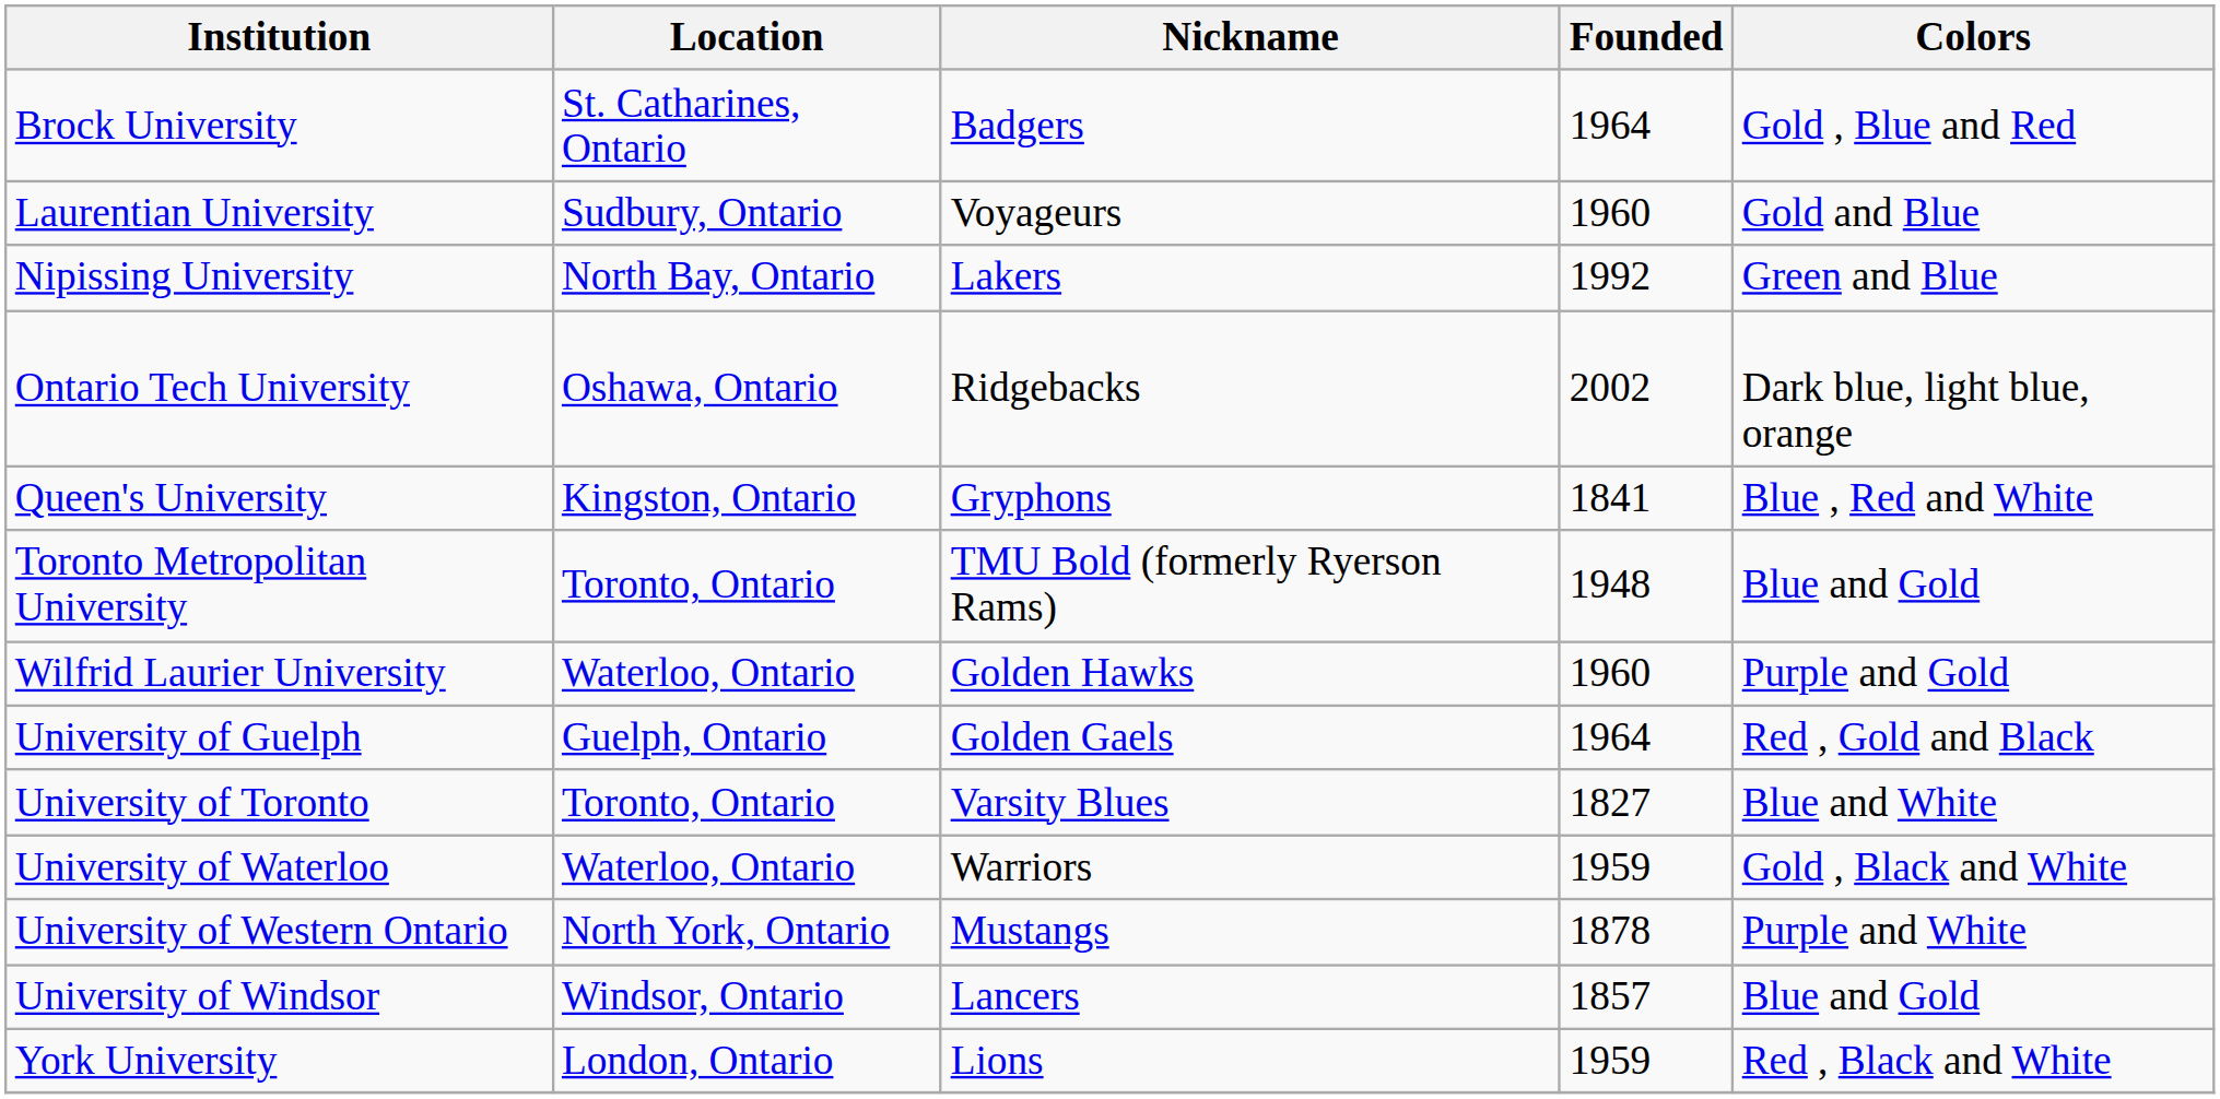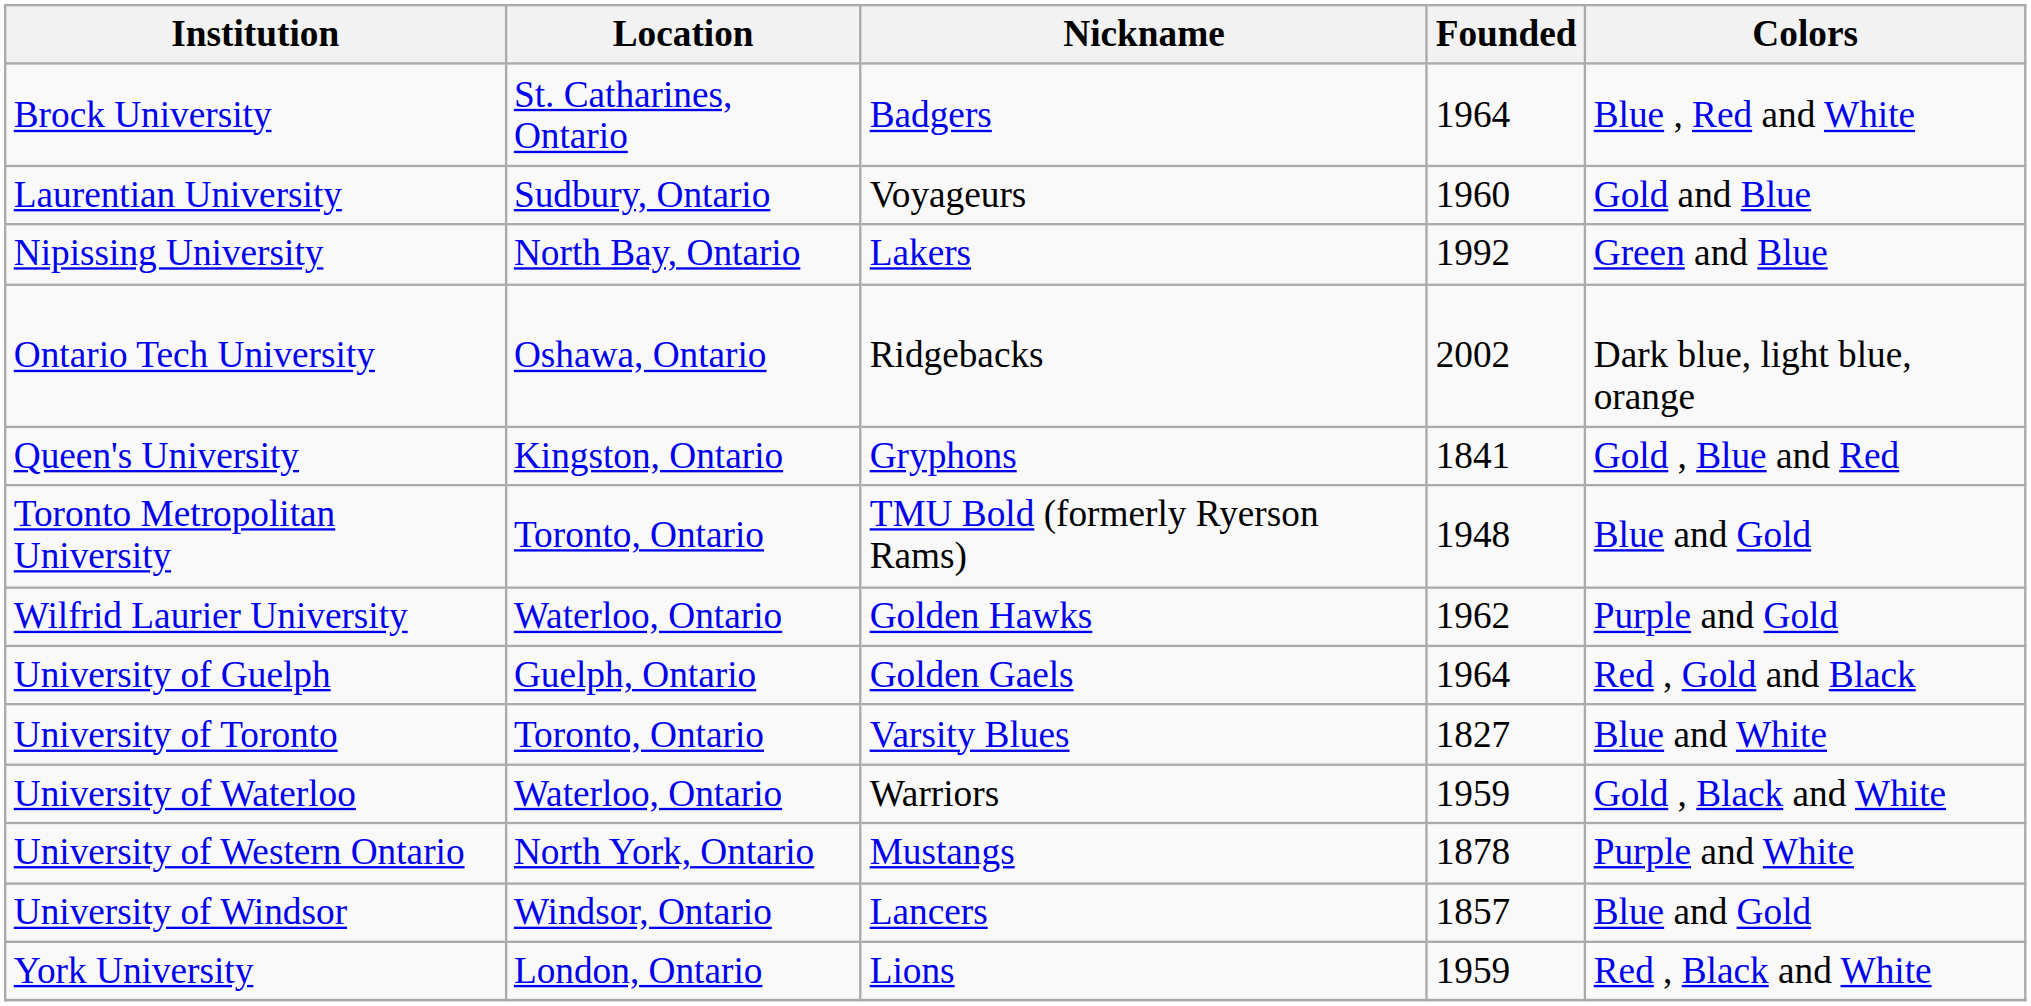 <table class="sortable wikitable">
 <tr>
 <th>Institution</th>
 <th>Location</th>
 <th>Nickname</th>
 <th>Founded</th>
 <th>Colors</th>
 </tr>
 <tr>
 <td><a href='#'>Brock University</a></td>
 <td><a href='#'>St. Catharines, Ontario</a></td>
 <td><a href='#'>Badgers</a></td>
 <td>1964</td>
-<td><a href='#'>Gold</a> , <a href='#'>Blue</a>  and <a href='#'>Red</a> </td>
+<td><a href='#'>Blue</a> , <a href='#'>Red</a>  and <a href='#'>White</a> </td>
 </tr>
 <tr>
 <td><a href='#'>Laurentian University</a></td>
 <td><a href='#'>Sudbury, Ontario</a></td>
 <td>Voyageurs</td>
 <td>1960</td>
 <td><a href='#'>Gold</a>  and <a href='#'>Blue</a> </td>
 </tr>
 <tr>
 <td><a href='#'>Nipissing University</a></td>
 <td><a href='#'>North Bay, Ontario</a></td>
 <td><a href='#'>Lakers</a></td>
 <td>1992</td>
 <td><a href='#'>Green</a>  and <a href='#'>Blue</a> </td>
 </tr>
 <tr>
 <td><a href='#'>Ontario Tech University</a></td>
 <td><a href='#'>Oshawa, Ontario</a></td>
 <td>Ridgebacks</td>
 <td>2002</td>
 <td>  <br>Dark blue, light blue, orange</td>
 </tr>
 <tr>
 <td><a href='#'>Queen's University</a></td>
 <td><a href='#'>Kingston, Ontario</a></td>
 <td><a href='#'>Gryphons</a></td>
 <td>1841</td>
-<td><a href='#'>Blue</a> , <a href='#'>Red</a>  and <a href='#'>White</a> </td>
+<td><a href='#'>Gold</a> , <a href='#'>Blue</a>  and <a href='#'>Red</a> </td>
 </tr>
 <tr>
 <td><a href='#'>Toronto Metropolitan University</a></td>
 <td><a href='#'>Toronto, Ontario</a></td>
 <td><a href='#'>TMU Bold</a> (formerly Ryerson Rams)</td>
 <td>1948</td>
 <td><a href='#'>Blue</a>  and <a href='#'>Gold</a> </td>
 </tr>
 <tr>
 <td><a href='#'>Wilfrid Laurier University</a></td>
 <td><a href='#'>Waterloo, Ontario</a></td>
 <td><a href='#'>Golden Hawks</a></td>
-<td>1960</td>
+<td>1962</td>
 <td><a href='#'>Purple</a>  and <a href='#'>Gold</a> </td>
 </tr>
 <tr>
 <td><a href='#'>University of Guelph</a></td>
 <td><a href='#'>Guelph, Ontario</a></td>
 <td><a href='#'>Golden Gaels</a></td>
 <td>1964</td>
 <td><a href='#'>Red</a> , <a href='#'>Gold</a>  and <a href='#'>Black</a> </td>
 </tr>
 <tr>
 <td><a href='#'>University of Toronto</a></td>
 <td><a href='#'>Toronto, Ontario</a></td>
 <td><a href='#'>Varsity Blues</a></td>
 <td>1827</td>
 <td><a href='#'>Blue</a>  and <a href='#'>White</a> </td>
 </tr>
 <tr>
 <td><a href='#'>University of Waterloo</a></td>
 <td><a href='#'>Waterloo, Ontario</a></td>
 <td>Warriors</td>
 <td>1959</td>
 <td><a href='#'>Gold</a> , <a href='#'>Black</a>  and <a href='#'>White</a> </td>
 </tr>
 <tr>
 <td><a href='#'>University of Western Ontario</a></td>
 <td><a href='#'>North York, Ontario</a></td>
 <td><a href='#'>Mustangs</a></td>
 <td>1878</td>
 <td><a href='#'>Purple</a>  and <a href='#'>White</a> </td>
 </tr>
 <tr>
 <td><a href='#'>University of Windsor</a></td>
 <td><a href='#'>Windsor, Ontario</a></td>
 <td><a href='#'>Lancers</a></td>
 <td>1857</td>
 <td><a href='#'>Blue</a>  and <a href='#'>Gold</a> </td>
 </tr>
 <tr>
 <td><a href='#'>York University</a></td>
 <td><a href='#'>London, Ontario</a></td>
 <td><a href='#'>Lions</a></td>
 <td>1959</td>
 <td><a href='#'>Red</a> , <a href='#'>Black</a>  and <a href='#'>White</a> </td>
 </tr>
 <tr>
 </tr>
 </table>
